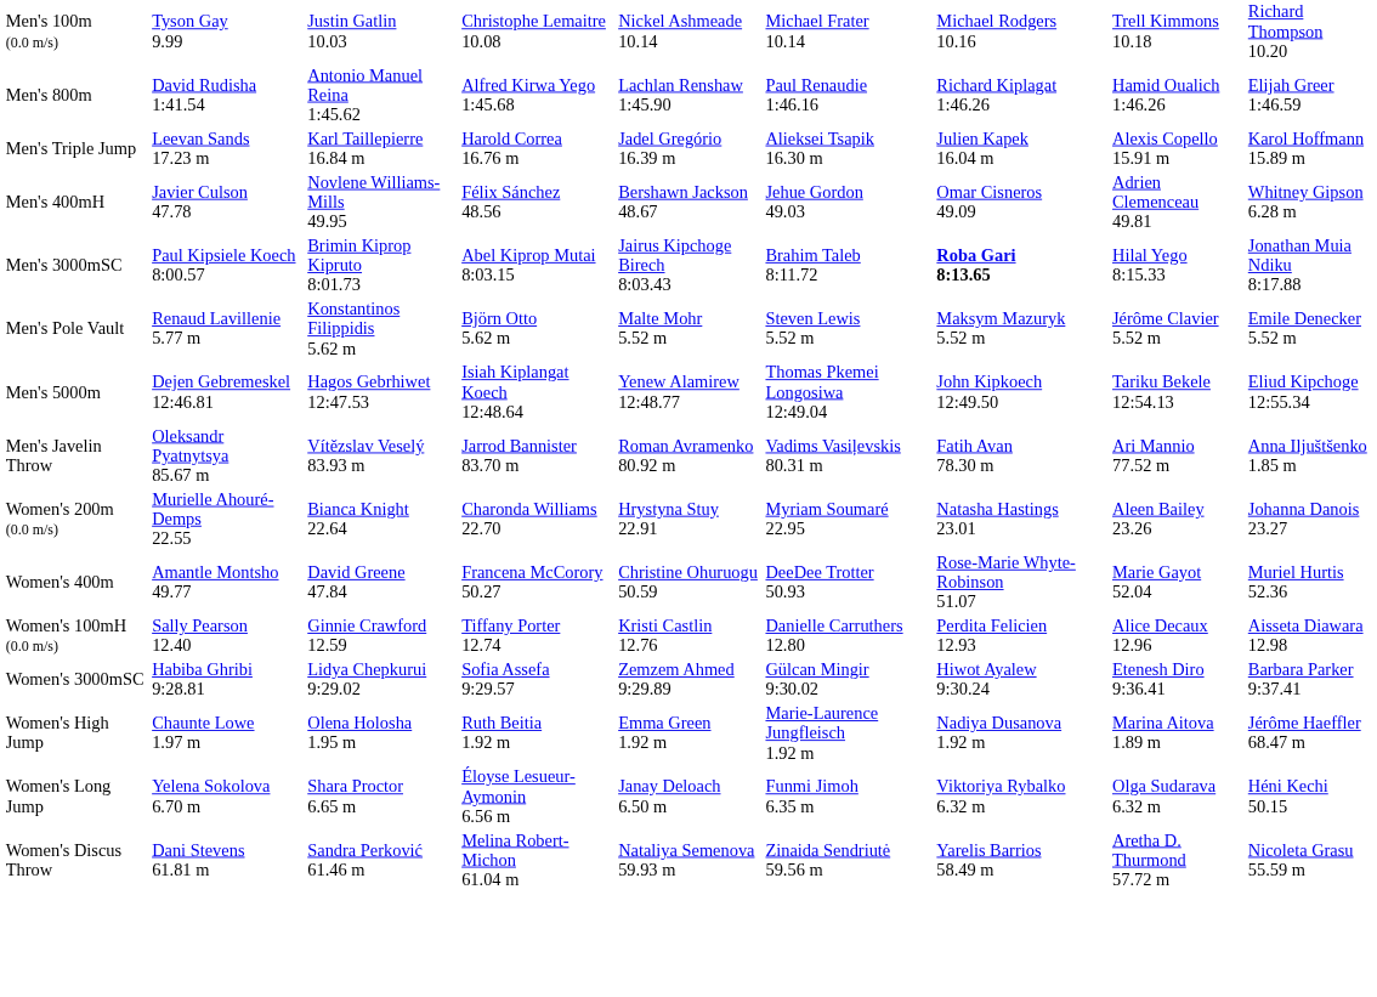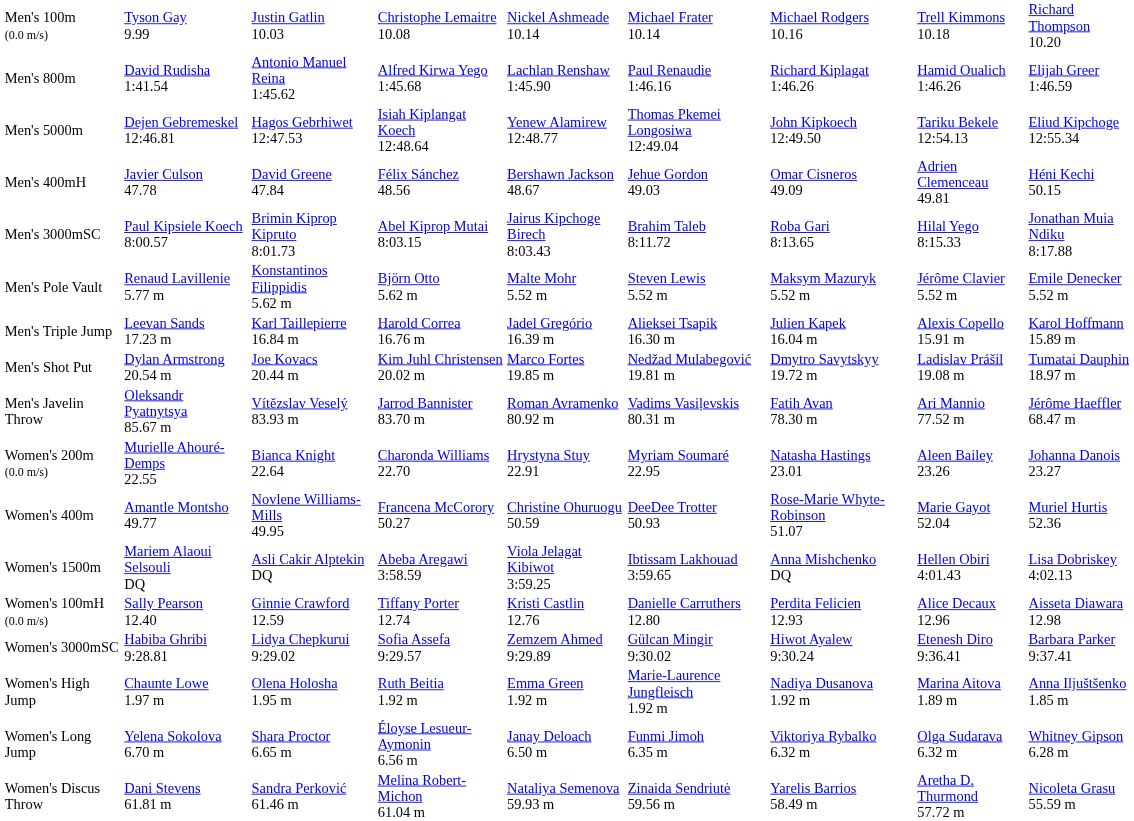 <table>
 <tr>
 <td>Men's 100m<br><small>(0.0 m/s)</small></td>
 <td><a href='#'>Tyson Gay</a><br>  9.99</td>
 <td><a href='#'>Justin Gatlin</a><br>  10.03</td>
 <td><a href='#'>Christophe Lemaitre</a><br>  10.08</td>
 <td><a href='#'>Nickel Ashmeade</a><br>  10.14</td>
 <td><a href='#'>Michael Frater</a><br>  10.14</td>
 <td><a href='#'>Michael Rodgers</a><br>  10.16</td>
 <td><a href='#'>Trell Kimmons</a><br>  10.18</td>
 <td><a href='#'>Richard Thompson</a><br>  10.20</td>
 </tr>
 <tr>
 <td>Men's 800m</td>
 <td><a href='#'>David Rudisha</a><br>  1:41.54</td>
 <td><a href='#'>Antonio Manuel Reina</a><br>  1:45.62</td>
 <td><a href='#'>Alfred Kirwa Yego</a><br>  1:45.68</td>
 <td><a href='#'>Lachlan Renshaw</a><br>  1:45.90</td>
 <td><a href='#'>Paul Renaudie</a><br>  1:46.16</td>
 <td><a href='#'>Richard Kiplagat</a><br>  1:46.26</td>
 <td><a href='#'>Hamid Oualich</a><br>  1:46.26</td>
 <td><a href='#'>Elijah Greer</a><br>  1:46.59</td>
 </tr>
 <tr>
-<td>Men's Triple Jump</td>
-<td><a href='#'>Leevan Sands</a><br>  17.23 m</td>
-<td><a href='#'>Karl Taillepierre</a><br>  16.84 m</td>
-<td><a href='#'>Harold Correa</a><br>  16.76 m</td>
-<td><a href='#'>Jadel Gregório</a><br>  16.39 m</td>
-<td><a href='#'>Alieksei Tsapik</a><br>  16.30 m</td>
-<td><a href='#'>Julien Kapek</a><br>  16.04 m</td>
-<td><a href='#'>Alexis Copello</a><br>  15.91 m</td>
-<td><a href='#'>Karol Hoffmann</a><br>  15.89 m</td>
+<td>Men's 5000m</td>
+<td><a href='#'>Dejen Gebremeskel</a><br>  12:46.81</td>
+<td><a href='#'>Hagos Gebrhiwet</a><br>  12:47.53</td>
+<td><a href='#'>Isiah Kiplangat Koech</a><br>  12:48.64</td>
+<td><a href='#'>Yenew Alamirew</a><br>  12:48.77</td>
+<td><a href='#'>Thomas Pkemei Longosiwa</a><br>  12:49.04</td>
+<td><a href='#'>John Kipkoech</a><br>  12:49.50</td>
+<td><a href='#'>Tariku Bekele</a><br>  12:54.13</td>
+<td><a href='#'>Eliud Kipchoge</a><br>  12:55.34</td>
 </tr>
 <tr>
 <td>Men's 400mH</td>
 <td><a href='#'>Javier Culson</a><br>  47.78</td>
-<td><a href='#'>Novlene Williams-Mills</a><br>  49.95</td>
+<td><a href='#'>David Greene</a><br>  47.84</td>
 <td><a href='#'>Félix Sánchez</a><br>  48.56</td>
 <td><a href='#'>Bershawn Jackson</a><br>  48.67</td>
 <td><a href='#'>Jehue Gordon</a><br>  49.03</td>
 <td><a href='#'>Omar Cisneros</a><br>  49.09</td>
 <td><a href='#'>Adrien Clemenceau</a><br>  49.81</td>
-<td><a href='#'>Whitney Gipson</a><br>  6.28 m</td>
+<td><a href='#'>Héni Kechi</a><br>  50.15</td>
 </tr>
 <tr>
 <td>Men's 3000mSC</td>
 <td><a href='#'>Paul Kipsiele Koech</a><br>  8:00.57</td>
 <td><a href='#'>Brimin Kiprop Kipruto</a><br>  8:01.73</td>
 <td><a href='#'>Abel Kiprop Mutai</a><br>  8:03.15</td>
 <td><a href='#'>Jairus Kipchoge Birech</a><br>  8:03.43</td>
 <td><a href='#'>Brahim Taleb</a><br>  8:11.72</td>
-<td><strong><a href='#'>Roba Gari</a><br>  8:13.65</strong></td>
+<td><a href='#'>Roba Gari</a><br>  8:13.65</td>
 <td><a href='#'>Hilal Yego</a><br>  8:15.33</td>
 <td><a href='#'>Jonathan Muia Ndiku</a><br>  8:17.88</td>
 </tr>
 <tr>
 <td>Men's Pole Vault</td>
 <td><a href='#'>Renaud Lavillenie</a><br>  5.77 m</td>
 <td><a href='#'>Konstantinos Filippidis</a><br>  5.62 m</td>
 <td><a href='#'>Björn Otto</a><br>  5.62 m</td>
 <td><a href='#'>Malte Mohr</a><br>  5.52 m</td>
 <td><a href='#'>Steven Lewis</a><br>  5.52 m</td>
 <td><a href='#'>Maksym Mazuryk</a><br>  5.52 m</td>
 <td><a href='#'>Jérôme Clavier</a><br>  5.52 m</td>
 <td><a href='#'>Emile Denecker</a><br>  5.52 m</td>
 </tr>
 <tr>
-<td>Men's 5000m</td>
-<td><a href='#'>Dejen Gebremeskel</a><br>  12:46.81</td>
-<td><a href='#'>Hagos Gebrhiwet</a><br>  12:47.53</td>
-<td><a href='#'>Isiah Kiplangat Koech</a><br>  12:48.64</td>
-<td><a href='#'>Yenew Alamirew</a><br>  12:48.77</td>
-<td><a href='#'>Thomas Pkemei Longosiwa</a><br>  12:49.04</td>
-<td><a href='#'>John Kipkoech</a><br>  12:49.50</td>
-<td><a href='#'>Tariku Bekele</a><br>  12:54.13</td>
-<td><a href='#'>Eliud Kipchoge</a><br>  12:55.34</td>
+<td>Men's Triple Jump</td>
+<td><a href='#'>Leevan Sands</a><br>  17.23 m</td>
+<td><a href='#'>Karl Taillepierre</a><br>  16.84 m</td>
+<td><a href='#'>Harold Correa</a><br>  16.76 m</td>
+<td><a href='#'>Jadel Gregório</a><br>  16.39 m</td>
+<td><a href='#'>Alieksei Tsapik</a><br>  16.30 m</td>
+<td><a href='#'>Julien Kapek</a><br>  16.04 m</td>
+<td><a href='#'>Alexis Copello</a><br>  15.91 m</td>
+<td><a href='#'>Karol Hoffmann</a><br>  15.89 m</td>
+</tr>
+<tr>
+<td>Men's Shot Put</td>
+<td><a href='#'>Dylan Armstrong</a><br>  20.54 m</td>
+<td><a href='#'>Joe Kovacs</a><br>  20.44 m</td>
+<td><a href='#'>Kim Juhl Christensen</a><br>  20.02 m</td>
+<td><a href='#'>Marco Fortes</a><br>  19.85 m</td>
+<td><a href='#'>Nedžad Mulabegović</a><br>  19.81 m</td>
+<td><a href='#'>Dmytro Savytskyy</a><br>  19.72 m</td>
+<td><a href='#'>Ladislav Prášil</a><br>  19.08 m</td>
+<td><a href='#'>Tumatai Dauphin</a><br>  18.97 m</td>
 </tr>
 <tr>
 <td>Men's Javelin Throw</td>
 <td><a href='#'>Oleksandr Pyatnytsya</a><br>  85.67 m</td>
 <td><a href='#'>Vítězslav Veselý</a><br>  83.93 m</td>
 <td><a href='#'>Jarrod Bannister</a><br>  83.70 m</td>
 <td><a href='#'>Roman Avramenko</a><br>  80.92 m</td>
 <td><a href='#'>Vadims Vasiļevskis</a><br>  80.31 m</td>
 <td><a href='#'>Fatih Avan</a><br>  78.30 m</td>
 <td><a href='#'>Ari Mannio</a><br>  77.52 m</td>
-<td><a href='#'>Anna Iljuštšenko</a><br>  1.85 m</td>
+<td><a href='#'>Jérôme Haeffler</a><br>  68.47 m</td>
 </tr>
 <tr>
 <td>Women's 200m<br><small>(0.0 m/s)</small></td>
 <td><a href='#'>Murielle Ahouré-Demps</a><br>  22.55</td>
 <td><a href='#'>Bianca Knight</a><br>  22.64</td>
 <td><a href='#'>Charonda Williams</a><br>  22.70</td>
 <td><a href='#'>Hrystyna Stuy</a><br>  22.91</td>
 <td><a href='#'>Myriam Soumaré</a><br>  22.95</td>
 <td><a href='#'>Natasha Hastings</a><br>  23.01</td>
 <td><a href='#'>Aleen Bailey</a><br>  23.26</td>
 <td><a href='#'>Johanna Danois</a><br>  23.27</td>
 </tr>
 <tr>
 <td>Women's 400m</td>
 <td><a href='#'>Amantle Montsho</a><br>  49.77</td>
-<td><a href='#'>David Greene</a><br>  47.84</td>
+<td><a href='#'>Novlene Williams-Mills</a><br>  49.95</td>
 <td><a href='#'>Francena McCorory</a><br>  50.27</td>
 <td><a href='#'>Christine Ohuruogu</a><br>  50.59</td>
 <td><a href='#'>DeeDee Trotter</a><br>  50.93</td>
 <td><a href='#'>Rose-Marie Whyte-Robinson</a><br>  51.07</td>
 <td><a href='#'>Marie Gayot</a><br>  52.04</td>
 <td><a href='#'>Muriel Hurtis</a><br>  52.36</td>
+</tr>
+<tr>
+<td>Women's 1500m</td>
+<td><a href='#'>Mariem Alaoui Selsouli</a><br>  DQ</td>
+<td><a href='#'>Asli Cakir Alptekin</a><br>  DQ</td>
+<td><a href='#'>Abeba Aregawi</a><br>  3:58.59</td>
+<td><a href='#'>Viola Jelagat Kibiwot</a><br>  3:59.25</td>
+<td><a href='#'>Ibtissam Lakhouad</a><br>  3:59.65</td>
+<td><a href='#'>Anna Mishchenko</a><br>  DQ</td>
+<td><a href='#'>Hellen Obiri</a><br>  4:01.43</td>
+<td><a href='#'>Lisa Dobriskey</a><br>  4:02.13</td>
 </tr>
 <tr>
 <td>Women's 100mH<br><small>(0.0 m/s)</small></td>
 <td><a href='#'>Sally Pearson</a><br>  12.40</td>
 <td><a href='#'>Ginnie Crawford</a><br>  12.59</td>
 <td><a href='#'>Tiffany Porter</a><br>  12.74</td>
 <td><a href='#'>Kristi Castlin</a><br>  12.76</td>
 <td><a href='#'>Danielle Carruthers</a><br>  12.80</td>
 <td><a href='#'>Perdita Felicien</a><br>  12.93</td>
 <td><a href='#'>Alice Decaux</a><br>  12.96</td>
 <td><a href='#'>Aisseta Diawara</a><br>  12.98</td>
 </tr>
 <tr>
 <td>Women's 3000mSC</td>
 <td><a href='#'>Habiba Ghribi</a><br>  9:28.81</td>
 <td><a href='#'>Lidya Chepkurui</a><br>  9:29.02</td>
 <td><a href='#'>Sofia Assefa</a><br>  9:29.57</td>
 <td><a href='#'>Zemzem Ahmed</a><br>  9:29.89</td>
 <td><a href='#'>Gülcan Mingir</a><br>  9:30.02</td>
 <td><a href='#'>Hiwot Ayalew</a><br>  9:30.24</td>
 <td><a href='#'>Etenesh Diro</a><br>  9:36.41</td>
 <td><a href='#'>Barbara Parker</a><br>  9:37.41</td>
 </tr>
 <tr>
 <td>Women's High Jump</td>
 <td><a href='#'>Chaunte Lowe</a><br>  1.97 m</td>
 <td><a href='#'>Olena Holosha</a><br>  1.95 m</td>
 <td><a href='#'>Ruth Beitia</a><br>  1.92 m</td>
 <td><a href='#'>Emma Green</a><br>  1.92 m</td>
 <td><a href='#'>Marie-Laurence Jungfleisch</a><br>  1.92 m</td>
 <td><a href='#'>Nadiya Dusanova</a><br>  1.92 m</td>
 <td><a href='#'>Marina Aitova</a><br>  1.89 m</td>
-<td><a href='#'>Jérôme Haeffler</a><br>  68.47 m</td>
+<td><a href='#'>Anna Iljuštšenko</a><br>  1.85 m</td>
 </tr>
 <tr>
 <td>Women's Long Jump</td>
 <td><a href='#'>Yelena Sokolova</a><br>  6.70 m</td>
 <td><a href='#'>Shara Proctor</a><br>  6.65 m</td>
 <td><a href='#'>Éloyse Lesueur-Aymonin</a><br>  6.56 m</td>
 <td><a href='#'>Janay Deloach</a><br>  6.50 m</td>
 <td><a href='#'>Funmi Jimoh</a><br>  6.35 m</td>
 <td><a href='#'>Viktoriya Rybalko</a><br>  6.32 m</td>
 <td><a href='#'>Olga Sudarava</a><br>  6.32 m</td>
-<td><a href='#'>Héni Kechi</a><br>  50.15</td>
+<td><a href='#'>Whitney Gipson</a><br>  6.28 m</td>
 </tr>
 <tr>
 <td>Women's Discus Throw</td>
 <td><a href='#'>Dani Stevens</a><br>  61.81 m</td>
 <td><a href='#'>Sandra Perković</a><br>  61.46 m</td>
 <td><a href='#'>Melina Robert-Michon</a><br>  61.04 m</td>
 <td><a href='#'>Nataliya Semenova</a><br>  59.93 m</td>
 <td><a href='#'>Zinaida Sendriutė</a><br>  59.56 m</td>
 <td><a href='#'>Yarelis Barrios</a><br>  58.49 m</td>
 <td><a href='#'>Aretha D. Thurmond</a><br>  57.72 m</td>
 <td><a href='#'>Nicoleta Grasu</a><br>  55.59 m</td>
 </tr>
 </table>
